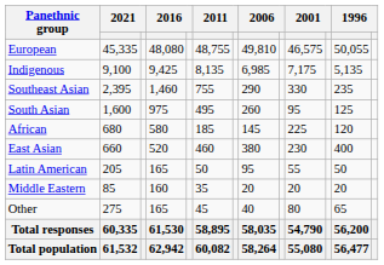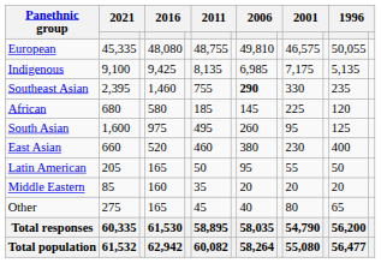 <table class="wikitable collapsible sortable">
 <tr>
 <th rowspan="2"><a href='#'>Panethnic</a><br>group</th>
 <th colspan="2">2021</th>
 <th colspan="2">2016</th>
 <th colspan="2">2011</th>
 <th colspan="2">2006</th>
 <th colspan="2">2001</th>
 <th colspan="2">1996</th>
 </tr>
 <tr>
 <th><a href='#'></a></th>
 <th></th>
 <th></th>
 <th></th>
 <th></th>
 <th></th>
 <th></th>
 <th></th>
 <th></th>
 <th></th>
 <th></th>
 <th></th>
 </tr>
 <tr>
 <td><a href='#'>European</a></td>
 <td>45,335</td>
 <td></td>
 <td>48,080</td>
 <td></td>
 <td>48,755</td>
 <td></td>
 <td>49,810</td>
 <td></td>
 <td>46,575</td>
 <td></td>
 <td>50,055</td>
 <td></td>
 </tr>
 <tr>
 <td><a href='#'>Indigenous</a></td>
 <td>9,100</td>
 <td></td>
 <td>9,425</td>
 <td></td>
 <td>8,135</td>
 <td></td>
 <td>6,985</td>
 <td></td>
 <td>7,175</td>
 <td></td>
 <td>5,135</td>
 <td></td>
 </tr>
 <tr>
 <td><a href='#'>Southeast Asian</a></td>
 <td>2,395</td>
 <td></td>
 <td>1,460</td>
 <td></td>
 <td>755</td>
 <td></td>
-<td>290</td>
+<td><strong>290</strong></td>
 <td></td>
 <td>330</td>
 <td></td>
 <td>235</td>
+<td></td>
+</tr>
+<tr>
+<td><a href='#'>African</a></td>
+<td>680</td>
+<td></td>
+<td>580</td>
+<td></td>
+<td>185</td>
+<td></td>
+<td>145</td>
+<td></td>
+<td>225</td>
+<td></td>
+<td>120</td>
 <td></td>
 </tr>
 <tr>
 <td><a href='#'>South Asian</a></td>
 <td>1,600</td>
 <td></td>
 <td>975</td>
 <td></td>
 <td>495</td>
 <td></td>
 <td>260</td>
 <td></td>
 <td>95</td>
 <td></td>
 <td>125</td>
-<td></td>
-</tr>
-<tr>
-<td><a href='#'>African</a></td>
-<td>680</td>
-<td></td>
-<td>580</td>
-<td></td>
-<td>185</td>
-<td></td>
-<td>145</td>
-<td></td>
-<td>225</td>
-<td></td>
-<td>120</td>
 <td></td>
 </tr>
 <tr>
 <td><a href='#'>East Asian</a></td>
 <td>660</td>
 <td></td>
 <td>520</td>
 <td></td>
 <td>460</td>
 <td></td>
 <td>380</td>
 <td></td>
 <td>230</td>
 <td></td>
 <td>400</td>
 <td></td>
 </tr>
 <tr>
 <td><a href='#'>Latin American</a></td>
 <td>205</td>
 <td></td>
 <td>165</td>
 <td></td>
 <td>50</td>
 <td></td>
 <td>95</td>
 <td></td>
 <td>55</td>
 <td></td>
 <td>50</td>
 <td></td>
 </tr>
 <tr>
 <td><a href='#'>Middle Eastern</a></td>
 <td>85</td>
 <td></td>
 <td>160</td>
 <td></td>
 <td>35</td>
 <td></td>
 <td>20</td>
 <td></td>
 <td>20</td>
 <td></td>
 <td>20</td>
 <td></td>
 </tr>
 <tr>
 <td>Other</td>
 <td>275</td>
 <td></td>
 <td>165</td>
 <td></td>
 <td>45</td>
 <td></td>
 <td>40</td>
 <td></td>
 <td>80</td>
 <td></td>
 <td>65</td>
 <td></td>
 </tr>
 <tr>
 <th>Total responses</th>
 <th>60,335</th>
 <th></th>
 <th>61,530</th>
 <th></th>
 <th>58,895</th>
 <th></th>
 <th>58,035</th>
 <th></th>
 <th>54,790</th>
 <th></th>
 <th>56,200</th>
 <th></th>
 </tr>
 <tr>
 <th>Total population</th>
 <th>61,532</th>
 <th></th>
 <th>62,942</th>
 <th></th>
 <th>60,082</th>
 <th></th>
 <th>58,264</th>
 <th></th>
 <th>55,080</th>
 <th></th>
 <th>56,477</th>
 <th></th>
 </tr>
 </table>
